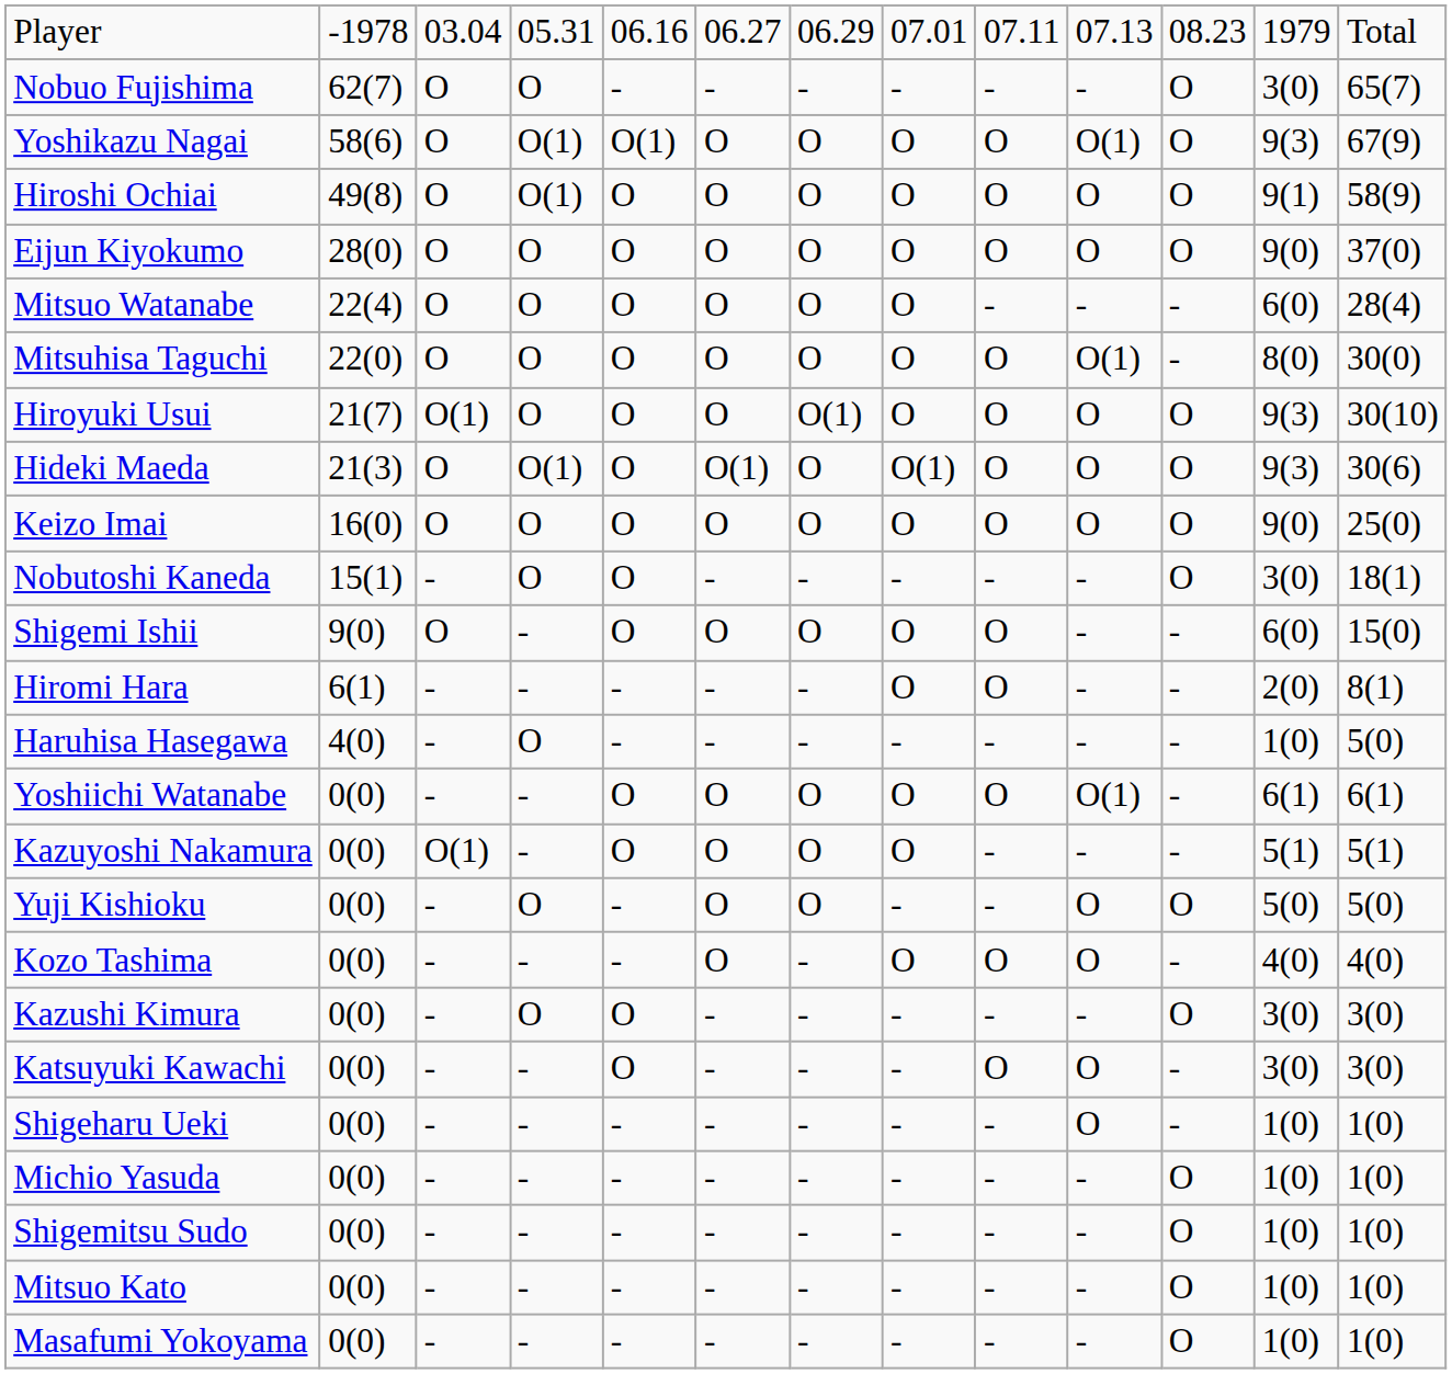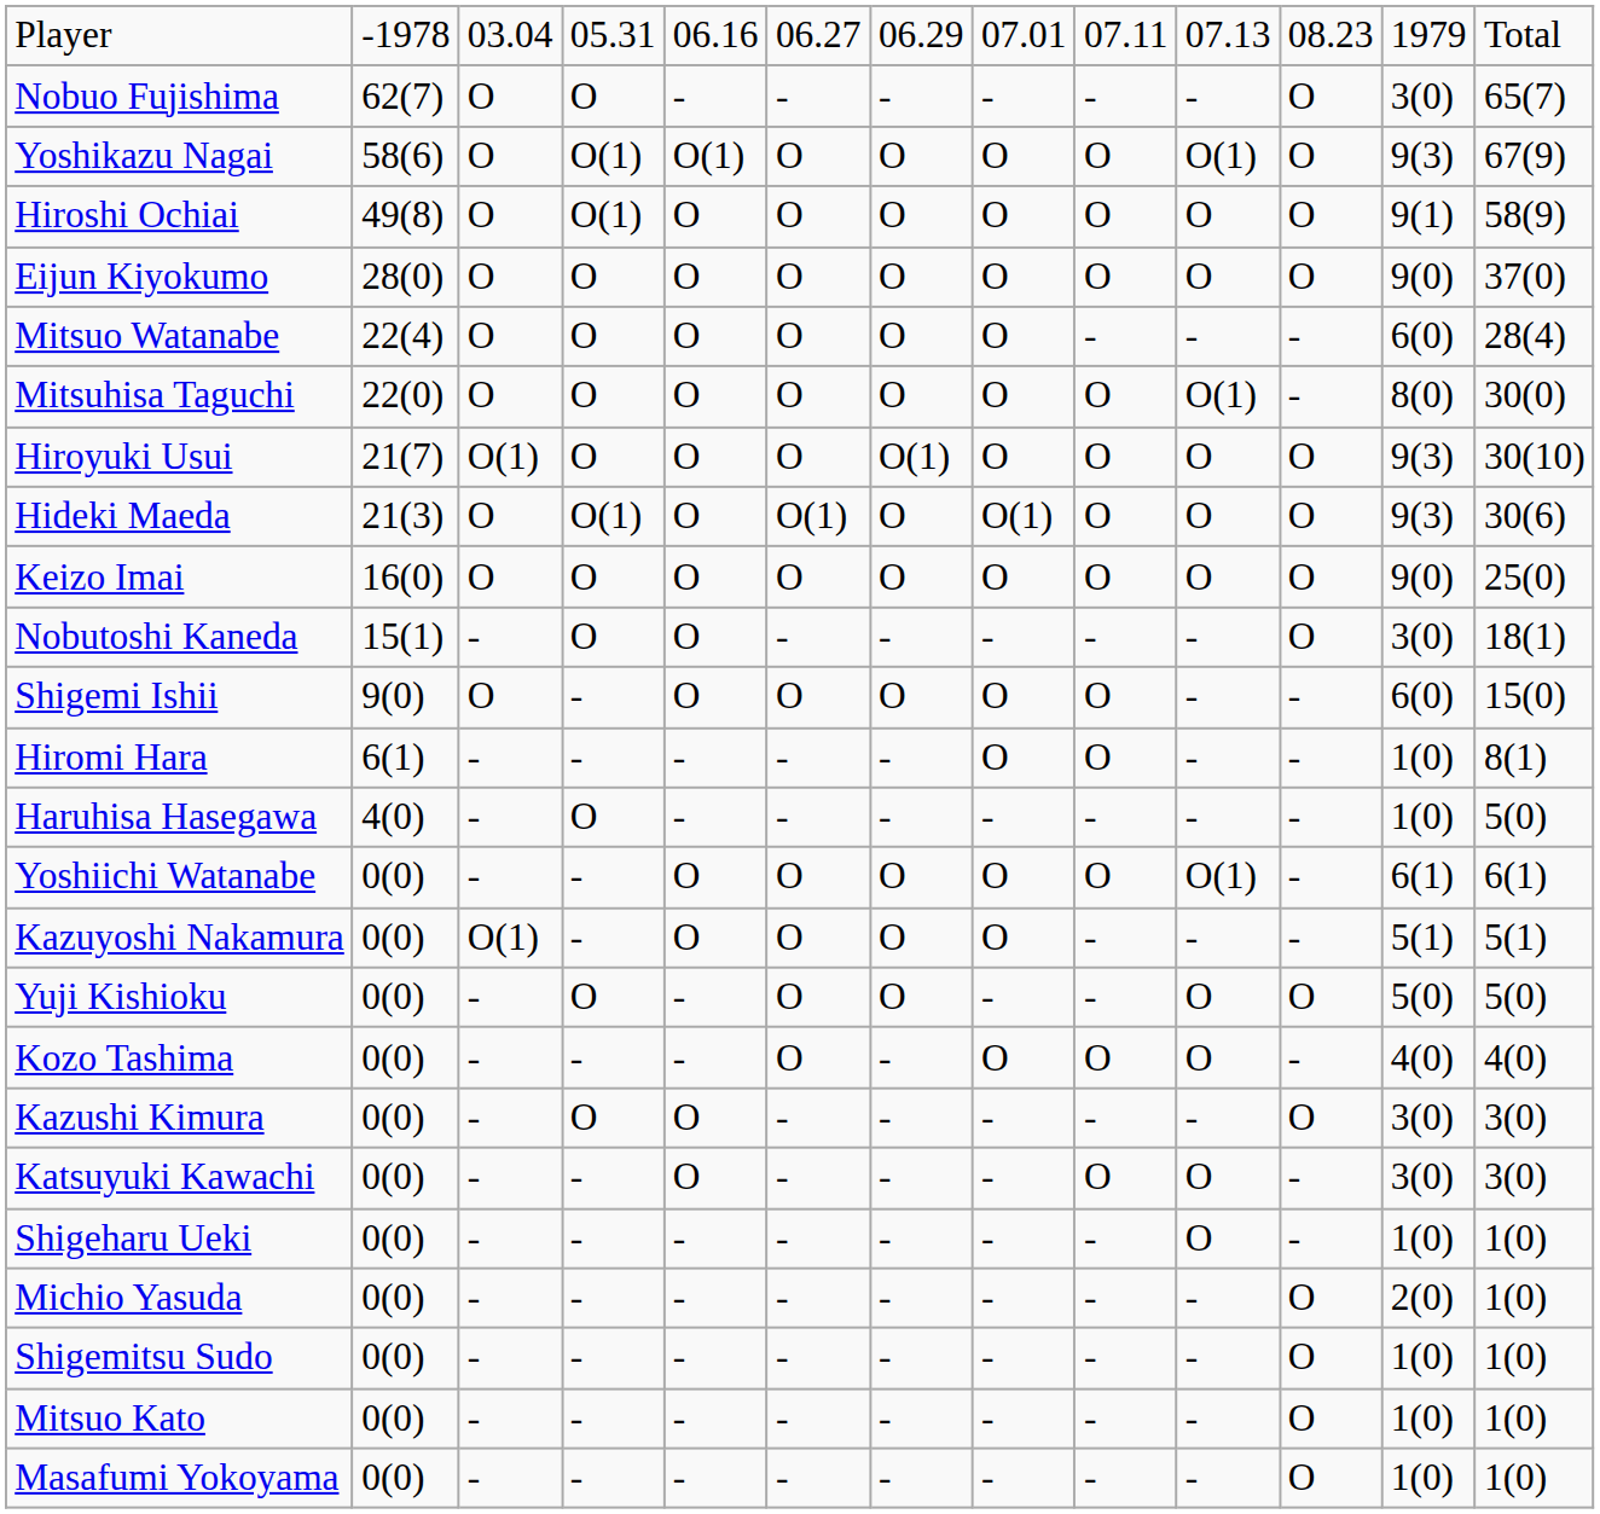 <table class="wikitable" style="text-align:left;">
 <tr>
 <td>Player</td>
 <td>-1978</td>
 <td>03.04</td>
 <td>05.31</td>
 <td>06.16</td>
 <td>06.27</td>
 <td>06.29</td>
 <td>07.01</td>
 <td>07.11</td>
 <td>07.13</td>
 <td>08.23</td>
 <td>1979</td>
 <td>Total</td>
 </tr>
 <tr>
 <td><a href='#'>Nobuo Fujishima</a></td>
 <td>62(7)</td>
 <td>O</td>
 <td>O</td>
 <td>-</td>
 <td>-</td>
 <td>-</td>
 <td>-</td>
 <td>-</td>
 <td>-</td>
 <td>O</td>
 <td>3(0)</td>
 <td>65(7)</td>
 </tr>
 <tr>
 <td><a href='#'>Yoshikazu Nagai</a></td>
 <td>58(6)</td>
 <td>O</td>
 <td>O(1)</td>
 <td>O(1)</td>
 <td>O</td>
 <td>O</td>
 <td>O</td>
 <td>O</td>
 <td>O(1)</td>
 <td>O</td>
 <td>9(3)</td>
 <td>67(9)</td>
 </tr>
 <tr>
 <td><a href='#'>Hiroshi Ochiai</a></td>
 <td>49(8)</td>
 <td>O</td>
 <td>O(1)</td>
 <td>O</td>
 <td>O</td>
 <td>O</td>
 <td>O</td>
 <td>O</td>
 <td>O</td>
 <td>O</td>
 <td>9(1)</td>
 <td>58(9)</td>
 </tr>
 <tr>
 <td><a href='#'>Eijun Kiyokumo</a></td>
 <td>28(0)</td>
 <td>O</td>
 <td>O</td>
 <td>O</td>
 <td>O</td>
 <td>O</td>
 <td>O</td>
 <td>O</td>
 <td>O</td>
 <td>O</td>
 <td>9(0)</td>
 <td>37(0)</td>
 </tr>
 <tr>
 <td><a href='#'>Mitsuo Watanabe</a></td>
 <td>22(4)</td>
 <td>O</td>
 <td>O</td>
 <td>O</td>
 <td>O</td>
 <td>O</td>
 <td>O</td>
 <td>-</td>
 <td>-</td>
 <td>-</td>
 <td>6(0)</td>
 <td>28(4)</td>
 </tr>
 <tr>
 <td><a href='#'>Mitsuhisa Taguchi</a></td>
 <td>22(0)</td>
 <td>O</td>
 <td>O</td>
 <td>O</td>
 <td>O</td>
 <td>O</td>
 <td>O</td>
 <td>O</td>
 <td>O(1)</td>
 <td>-</td>
 <td>8(0)</td>
 <td>30(0)</td>
 </tr>
 <tr>
 <td><a href='#'>Hiroyuki Usui</a></td>
 <td>21(7)</td>
 <td>O(1)</td>
 <td>O</td>
 <td>O</td>
 <td>O</td>
 <td>O(1)</td>
 <td>O</td>
 <td>O</td>
 <td>O</td>
 <td>O</td>
 <td>9(3)</td>
 <td>30(10)</td>
 </tr>
 <tr>
 <td><a href='#'>Hideki Maeda</a></td>
 <td>21(3)</td>
 <td>O</td>
 <td>O(1)</td>
 <td>O</td>
 <td>O(1)</td>
 <td>O</td>
 <td>O(1)</td>
 <td>O</td>
 <td>O</td>
 <td>O</td>
 <td>9(3)</td>
 <td>30(6)</td>
 </tr>
 <tr>
 <td><a href='#'>Keizo Imai</a></td>
 <td>16(0)</td>
 <td>O</td>
 <td>O</td>
 <td>O</td>
 <td>O</td>
 <td>O</td>
 <td>O</td>
 <td>O</td>
 <td>O</td>
 <td>O</td>
 <td>9(0)</td>
 <td>25(0)</td>
 </tr>
 <tr>
 <td><a href='#'>Nobutoshi Kaneda</a></td>
 <td>15(1)</td>
 <td>-</td>
 <td>O</td>
 <td>O</td>
 <td>-</td>
 <td>-</td>
 <td>-</td>
 <td>-</td>
 <td>-</td>
 <td>O</td>
 <td>3(0)</td>
 <td>18(1)</td>
 </tr>
 <tr>
 <td><a href='#'>Shigemi Ishii</a></td>
 <td>9(0)</td>
 <td>O</td>
 <td>-</td>
 <td>O</td>
 <td>O</td>
 <td>O</td>
 <td>O</td>
 <td>O</td>
 <td>-</td>
 <td>-</td>
 <td>6(0)</td>
 <td>15(0)</td>
 </tr>
 <tr>
 <td><a href='#'>Hiromi Hara</a></td>
 <td>6(1)</td>
 <td>-</td>
 <td>-</td>
 <td>-</td>
 <td>-</td>
 <td>-</td>
 <td>O</td>
 <td>O</td>
 <td>-</td>
 <td>-</td>
-<td>2(0)</td>
+<td>1(0)</td>
 <td>8(1)</td>
 </tr>
 <tr>
 <td><a href='#'>Haruhisa Hasegawa</a></td>
 <td>4(0)</td>
 <td>-</td>
 <td>O</td>
 <td>-</td>
 <td>-</td>
 <td>-</td>
 <td>-</td>
 <td>-</td>
 <td>-</td>
 <td>-</td>
 <td>1(0)</td>
 <td>5(0)</td>
 </tr>
 <tr>
 <td><a href='#'>Yoshiichi Watanabe</a></td>
 <td>0(0)</td>
 <td>-</td>
 <td>-</td>
 <td>O</td>
 <td>O</td>
 <td>O</td>
 <td>O</td>
 <td>O</td>
 <td>O(1)</td>
 <td>-</td>
 <td>6(1)</td>
 <td>6(1)</td>
 </tr>
 <tr>
 <td><a href='#'>Kazuyoshi Nakamura</a></td>
 <td>0(0)</td>
 <td>O(1)</td>
 <td>-</td>
 <td>O</td>
 <td>O</td>
 <td>O</td>
 <td>O</td>
 <td>-</td>
 <td>-</td>
 <td>-</td>
 <td>5(1)</td>
 <td>5(1)</td>
 </tr>
 <tr>
 <td><a href='#'>Yuji Kishioku</a></td>
 <td>0(0)</td>
 <td>-</td>
 <td>O</td>
 <td>-</td>
 <td>O</td>
 <td>O</td>
 <td>-</td>
 <td>-</td>
 <td>O</td>
 <td>O</td>
 <td>5(0)</td>
 <td>5(0)</td>
 </tr>
 <tr>
 <td><a href='#'>Kozo Tashima</a></td>
 <td>0(0)</td>
 <td>-</td>
 <td>-</td>
 <td>-</td>
 <td>O</td>
 <td>-</td>
 <td>O</td>
 <td>O</td>
 <td>O</td>
 <td>-</td>
 <td>4(0)</td>
 <td>4(0)</td>
 </tr>
 <tr>
 <td><a href='#'>Kazushi Kimura</a></td>
 <td>0(0)</td>
 <td>-</td>
 <td>O</td>
 <td>O</td>
 <td>-</td>
 <td>-</td>
 <td>-</td>
 <td>-</td>
 <td>-</td>
 <td>O</td>
 <td>3(0)</td>
 <td>3(0)</td>
 </tr>
 <tr>
 <td><a href='#'>Katsuyuki Kawachi</a></td>
 <td>0(0)</td>
 <td>-</td>
 <td>-</td>
 <td>O</td>
 <td>-</td>
 <td>-</td>
 <td>-</td>
 <td>O</td>
 <td>O</td>
 <td>-</td>
 <td>3(0)</td>
 <td>3(0)</td>
 </tr>
 <tr>
 <td><a href='#'>Shigeharu Ueki</a></td>
 <td>0(0)</td>
 <td>-</td>
 <td>-</td>
 <td>-</td>
 <td>-</td>
 <td>-</td>
 <td>-</td>
 <td>-</td>
 <td>O</td>
 <td>-</td>
 <td>1(0)</td>
 <td>1(0)</td>
 </tr>
 <tr>
 <td><a href='#'>Michio Yasuda</a></td>
 <td>0(0)</td>
 <td>-</td>
 <td>-</td>
 <td>-</td>
 <td>-</td>
 <td>-</td>
 <td>-</td>
 <td>-</td>
 <td>-</td>
 <td>O</td>
-<td>1(0)</td>
+<td>2(0)</td>
 <td>1(0)</td>
 </tr>
 <tr>
 <td><a href='#'>Shigemitsu Sudo</a></td>
 <td>0(0)</td>
 <td>-</td>
 <td>-</td>
 <td>-</td>
 <td>-</td>
 <td>-</td>
 <td>-</td>
 <td>-</td>
 <td>-</td>
 <td>O</td>
 <td>1(0)</td>
 <td>1(0)</td>
 </tr>
 <tr>
 <td><a href='#'>Mitsuo Kato</a></td>
 <td>0(0)</td>
 <td>-</td>
 <td>-</td>
 <td>-</td>
 <td>-</td>
 <td>-</td>
 <td>-</td>
 <td>-</td>
 <td>-</td>
 <td>O</td>
 <td>1(0)</td>
 <td>1(0)</td>
 </tr>
 <tr>
 <td><a href='#'>Masafumi Yokoyama</a></td>
 <td>0(0)</td>
 <td>-</td>
 <td>-</td>
 <td>-</td>
 <td>-</td>
 <td>-</td>
 <td>-</td>
 <td>-</td>
 <td>-</td>
 <td>O</td>
 <td>1(0)</td>
 <td>1(0)</td>
 </tr>
 </table>
